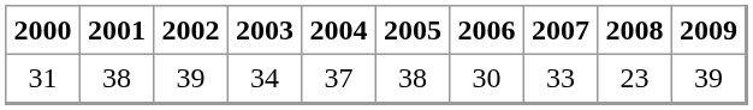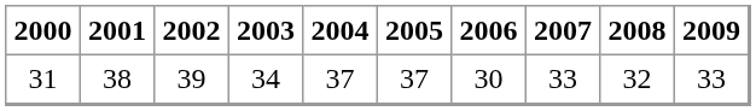 <table align="center" rules="all" cellspacing="0" cellpadding="4" style="border: 1px solid #999; border-right: 2px solid #999; border-bottom:2px solid #999">
 <tr>
 <th>2000</th>
 <th>2001</th>
 <th>2002</th>
 <th>2003</th>
 <th>2004</th>
 <th>2005</th>
 <th>2006</th>
 <th>2007</th>
 <th>2008</th>
 <th>2009</th>
 </tr>
 <tr>
 <td align=center>31</td>
 <td align=center>38</td>
 <td align=center>39</td>
 <td align=center>34</td>
 <td align=center>37</td>
-<td align=center>38</td>
+<td align=center>37</td>
 <td align=center>30</td>
 <td align=center>33</td>
-<td align=center>23</td>
-<td align=center>39</td>
+<td align=center>32</td>
+<td align=center>33</td>
 </tr>
 </table>
